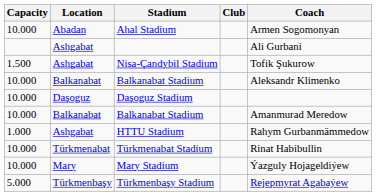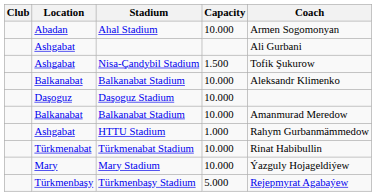 <table class="wikitable sortable">
 <tr>
-<th>Capacity</th>
+<th>Club</th>
 <th>Location</th>
 <th>Stadium</th>
-<th>Club</th>
+<th>Capacity</th>
 <th>Coach</th>
 </tr>
 <tr --->
-<td>10.000</td>
+<td></td>
 <td><a href='#'>Abadan</a></td>
 <td><a href='#'>Ahal Stadium</a></td>
-<td></td>
+<td>10.000</td>
 <td> Armen Sogomonyan</td>
 </tr>
 <tr --->
 <td></td>
 <td><a href='#'>Ashgabat</a></td>
 <td></td>
 <td></td>
 <td> Ali Gurbani</td>
 </tr>
 <tr --->
-<td>1.500</td>
+<td></td>
 <td><a href='#'>Ashgabat</a></td>
 <td><a href='#'>Nisa-Çandybil Stadium</a></td>
-<td></td>
+<td>1.500</td>
 <td> Tofik Şukurow</td>
 </tr>
 <tr --->
-<td>10.000</td>
+<td></td>
 <td><a href='#'>Balkanabat</a></td>
 <td><a href='#'>Balkanabat Stadium</a></td>
-<td></td>
+<td>10.000</td>
 <td> Aleksandr Klimenko</td>
 </tr>
 <tr --->
-<td>10.000</td>
+<td></td>
 <td><a href='#'>Daşoguz</a></td>
 <td><a href='#'>Daşoguz Stadium</a></td>
-<td></td>
+<td>10.000</td>
 <td></td>
 </tr>
 <tr --->
-<td>10.000</td>
+<td></td>
 <td><a href='#'>Balkanabat</a></td>
 <td><a href='#'>Balkanabat Stadium</a></td>
-<td></td>
+<td>10.000</td>
 <td>Amanmurad Meredow</td>
 </tr>
 <tr --->
-<td>1.000</td>
+<td></td>
 <td><a href='#'>Ashgabat</a></td>
 <td><a href='#'>HTTU Stadium</a></td>
-<td></td>
+<td>1.000</td>
 <td> Rahym Gurbanmämmedow</td>
 </tr>
 <tr --->
-<td>10.000</td>
+<td></td>
 <td><a href='#'>Türkmenabat</a></td>
 <td><a href='#'>Türkmenabat Stadium</a></td>
-<td></td>
+<td>10.000</td>
 <td> Rinat Habibullin</td>
 </tr>
 <tr --->
-<td>10.000</td>
+<td></td>
 <td><a href='#'>Mary</a></td>
 <td><a href='#'>Mary Stadium</a></td>
-<td></td>
+<td>10.000</td>
 <td> Ýazguly Hojageldiýew</td>
 </tr>
 <tr --->
-<td>5.000</td>
+<td></td>
 <td><a href='#'>Türkmenbaşy</a></td>
 <td><a href='#'>Türkmenbaşy Stadium</a></td>
-<td></td>
+<td>5.000</td>
 <td> <a href='#'>Rejepmyrat Agabaýew</a></td>
 </tr>
 </table>
